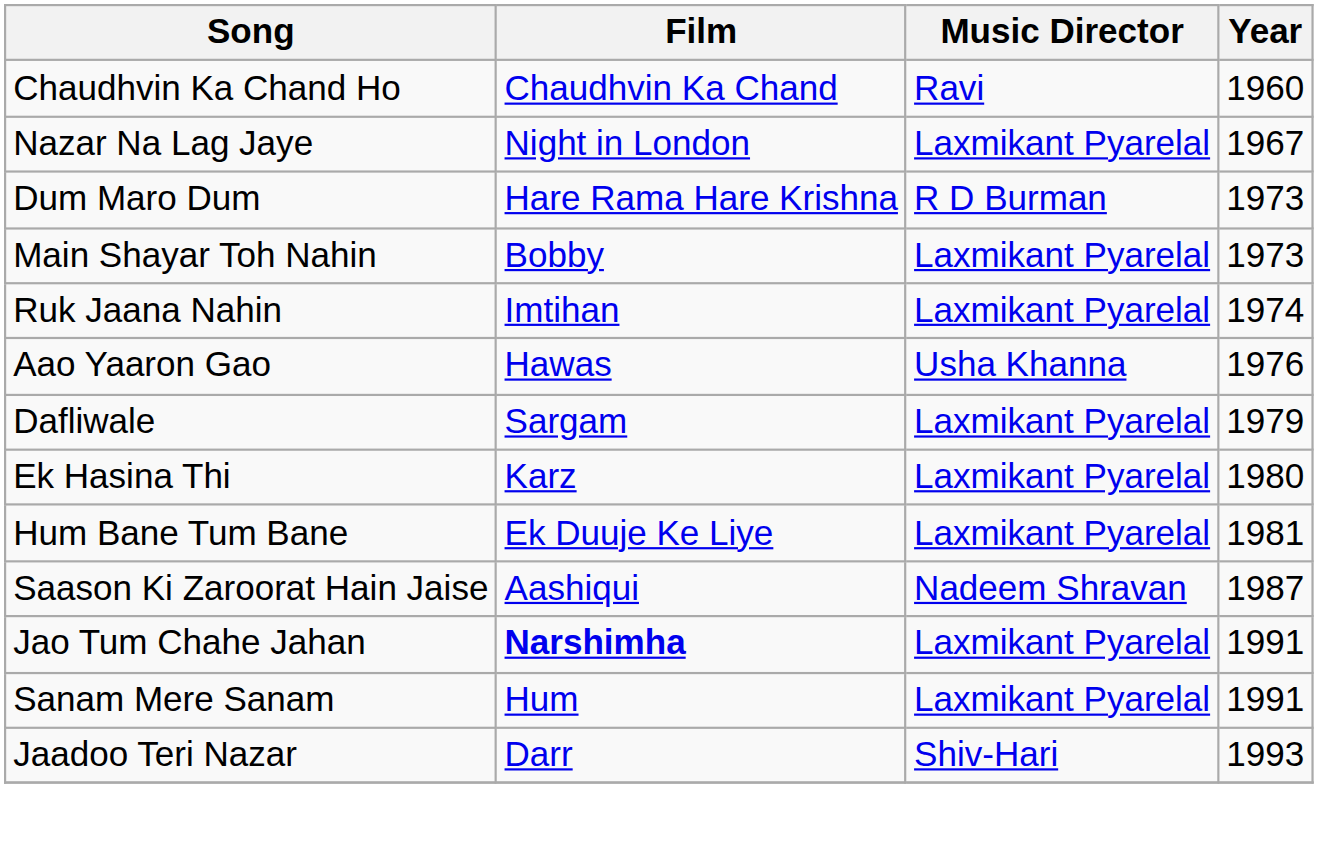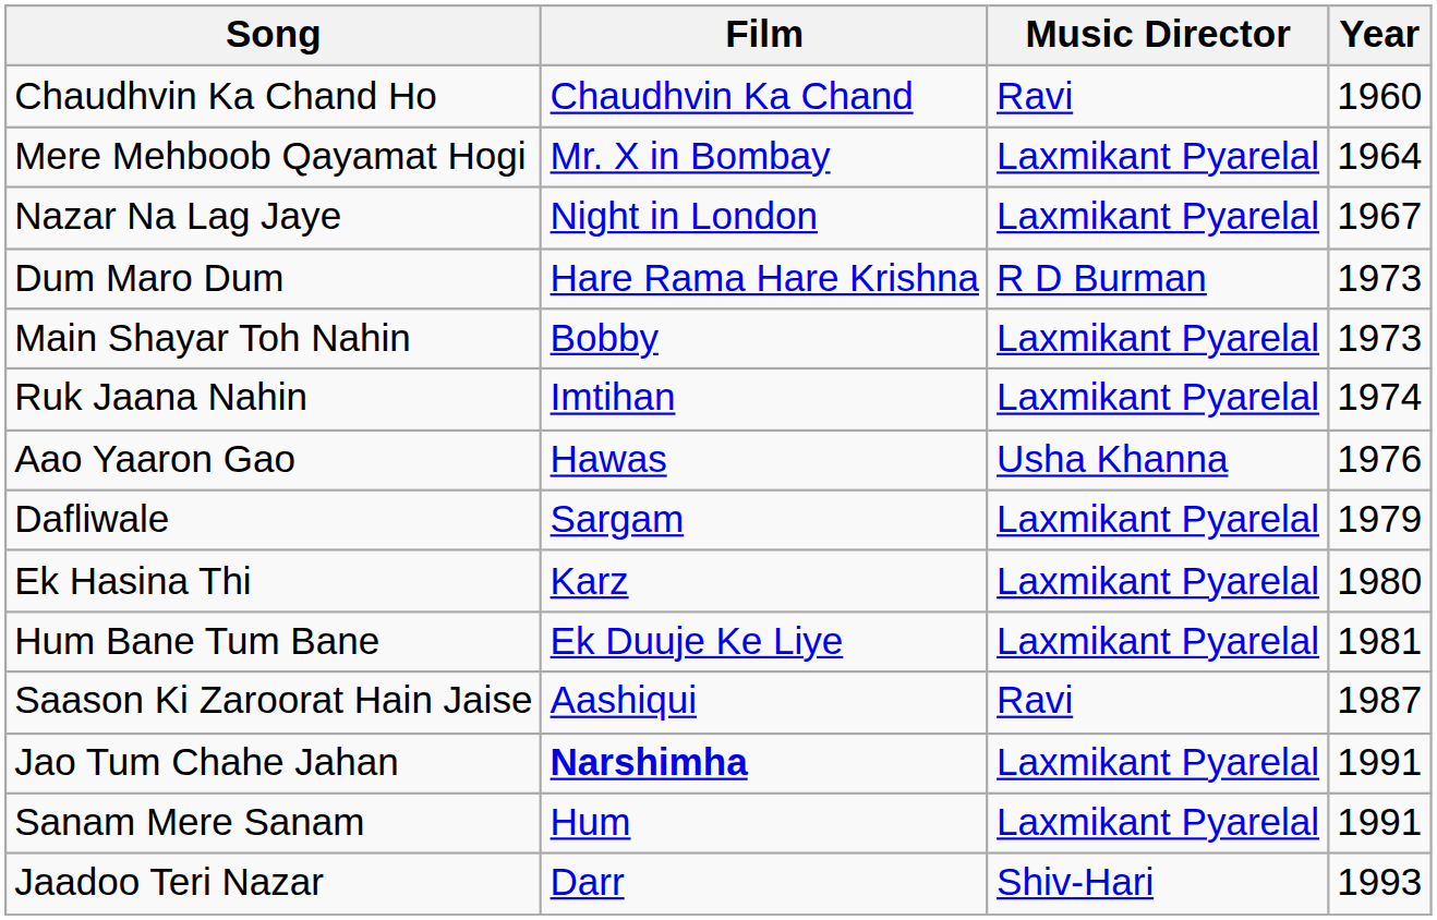 <table class="wikitable sortable plainrowheaders">
 <tr>
 <th>Song</th>
 <th>Film</th>
 <th>Music Director</th>
 <th>Year</th>
 </tr>
 <tr>
 <td>Chaudhvin Ka Chand Ho</td>
 <td><a href='#'>Chaudhvin Ka Chand</a></td>
 <td><a href='#'>Ravi</a></td>
 <td>1960</td>
+</tr>
+<tr>
+<td>Mere Mehboob Qayamat Hogi</td>
+<td><a href='#'>Mr. X in Bombay</a></td>
+<td><a href='#'>Laxmikant Pyarelal</a></td>
+<td>1964</td>
 </tr>
 <tr>
 <td>Nazar Na Lag Jaye</td>
 <td><a href='#'>Night in London</a></td>
 <td><a href='#'>Laxmikant Pyarelal</a></td>
 <td>1967</td>
 </tr>
 <tr>
 <td>Dum Maro Dum</td>
 <td><a href='#'>Hare Rama Hare Krishna</a></td>
 <td><a href='#'>R D Burman</a></td>
 <td>1973</td>
 </tr>
 <tr>
 <td>Main Shayar Toh Nahin</td>
 <td><a href='#'>Bobby</a></td>
 <td><a href='#'>Laxmikant Pyarelal</a></td>
 <td>1973</td>
 </tr>
 <tr>
 <td>Ruk Jaana Nahin</td>
 <td><a href='#'>Imtihan</a></td>
 <td><a href='#'>Laxmikant Pyarelal</a></td>
 <td>1974</td>
 </tr>
 <tr>
 <td>Aao Yaaron Gao</td>
 <td><a href='#'>Hawas</a></td>
 <td><a href='#'>Usha Khanna</a></td>
 <td>1976</td>
 </tr>
 <tr>
 <td>Dafliwale</td>
 <td><a href='#'>Sargam</a></td>
 <td><a href='#'>Laxmikant Pyarelal</a></td>
 <td>1979</td>
 </tr>
 <tr>
 <td>Ek Hasina Thi</td>
 <td><a href='#'>Karz</a></td>
 <td><a href='#'>Laxmikant Pyarelal</a></td>
 <td>1980</td>
 </tr>
 <tr>
 <td>Hum Bane Tum Bane</td>
 <td><a href='#'>Ek Duuje Ke Liye</a></td>
 <td><a href='#'>Laxmikant Pyarelal</a></td>
 <td>1981</td>
 </tr>
 <tr>
 <td>Saason Ki Zaroorat Hain Jaise</td>
 <td><a href='#'>Aashiqui</a></td>
-<td><a href='#'>Nadeem Shravan</a></td>
+<td><a href='#'>Ravi</a></td>
 <td>1987</td>
 </tr>
 <tr>
 <td>Jao Tum Chahe Jahan</td>
 <td><strong><a href='#'>Narshimha</a></strong></td>
 <td><a href='#'>Laxmikant Pyarelal</a></td>
 <td>1991</td>
 </tr>
 <tr>
 <td>Sanam Mere Sanam</td>
 <td><a href='#'>Hum</a></td>
 <td><a href='#'>Laxmikant Pyarelal</a></td>
 <td>1991</td>
 </tr>
 <tr>
 <td>Jaadoo Teri Nazar</td>
 <td><a href='#'>Darr</a></td>
 <td><a href='#'>Shiv-Hari</a></td>
 <td>1993</td>
 </tr>
 <tr>
 </tr>
 </table>
